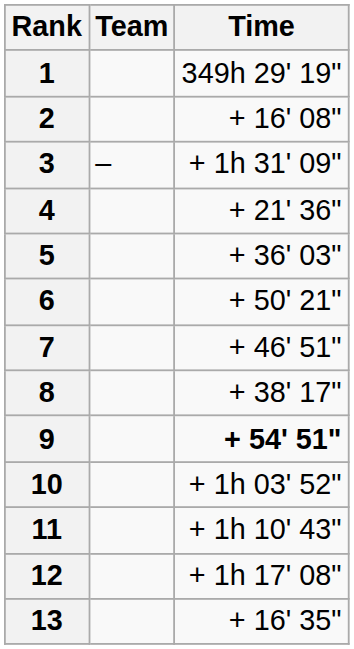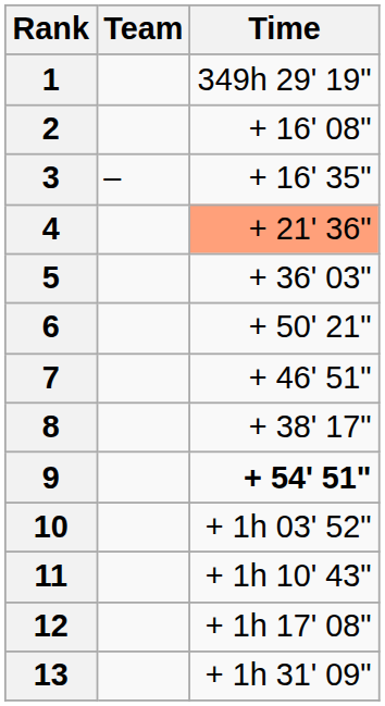 <table class="wikitable">
 <tr>
 <th scope="col">Rank</th>
 <th scope="col">Team</th>
 <th scope="col">Time</th>
 </tr>
 <tr>
 <th scope="row">1</th>
 <td></td>
 <td style="text-align:right;">349h 29' 19"</td>
 </tr>
 <tr>
 <th scope="row">2</th>
 <td></td>
 <td style="text-align:right;">+ 16' 08"</td>
 </tr>
 <tr>
 <th scope="row">3</th>
 <td>–</td>
-<td style="text-align:right;">+ 1h 31' 09"</td>
+<td style="text-align:right;">+ 16' 35"</td>
 </tr>
 <tr>
 <th scope="row">4</th>
 <td></td>
-<td style="text-align:right;">+ 21' 36"</td>
+<td style="background: lightsalmon; text-align:right;">+ 21' 36"</td>
 </tr>
 <tr>
 <th scope="row">5</th>
 <td></td>
 <td style="text-align:right;">+ 36' 03"</td>
 </tr>
 <tr>
 <th scope="row">6</th>
 <td></td>
 <td style="text-align:right;">+ 50' 21"</td>
 </tr>
 <tr>
 <th scope="row">7</th>
 <td></td>
 <td style="text-align:right;">+ 46' 51"</td>
 </tr>
 <tr>
 <th scope="row">8</th>
 <td></td>
 <td style="text-align:right;">+ 38' 17"</td>
 </tr>
 <tr>
 <th scope="row">9</th>
 <td></td>
 <td style="text-align:right;"><strong>+ 54' 51"</strong></td>
 </tr>
 <tr>
 <th scope="row">10</th>
 <td></td>
 <td style="text-align:right;">+ 1h 03' 52"</td>
 </tr>
 <tr>
 <th scope="row">11</th>
 <td></td>
 <td style="text-align:right;">+ 1h 10' 43"</td>
 </tr>
 <tr>
 <th scope="row">12</th>
 <td></td>
 <td style="text-align:right;">+ 1h 17' 08"</td>
 </tr>
 <tr>
 <th scope="row">13</th>
 <td></td>
-<td style="text-align:right;">+ 16' 35"</td>
+<td style="text-align:right;">+ 1h 31' 09"</td>
 </tr>
 </table>
